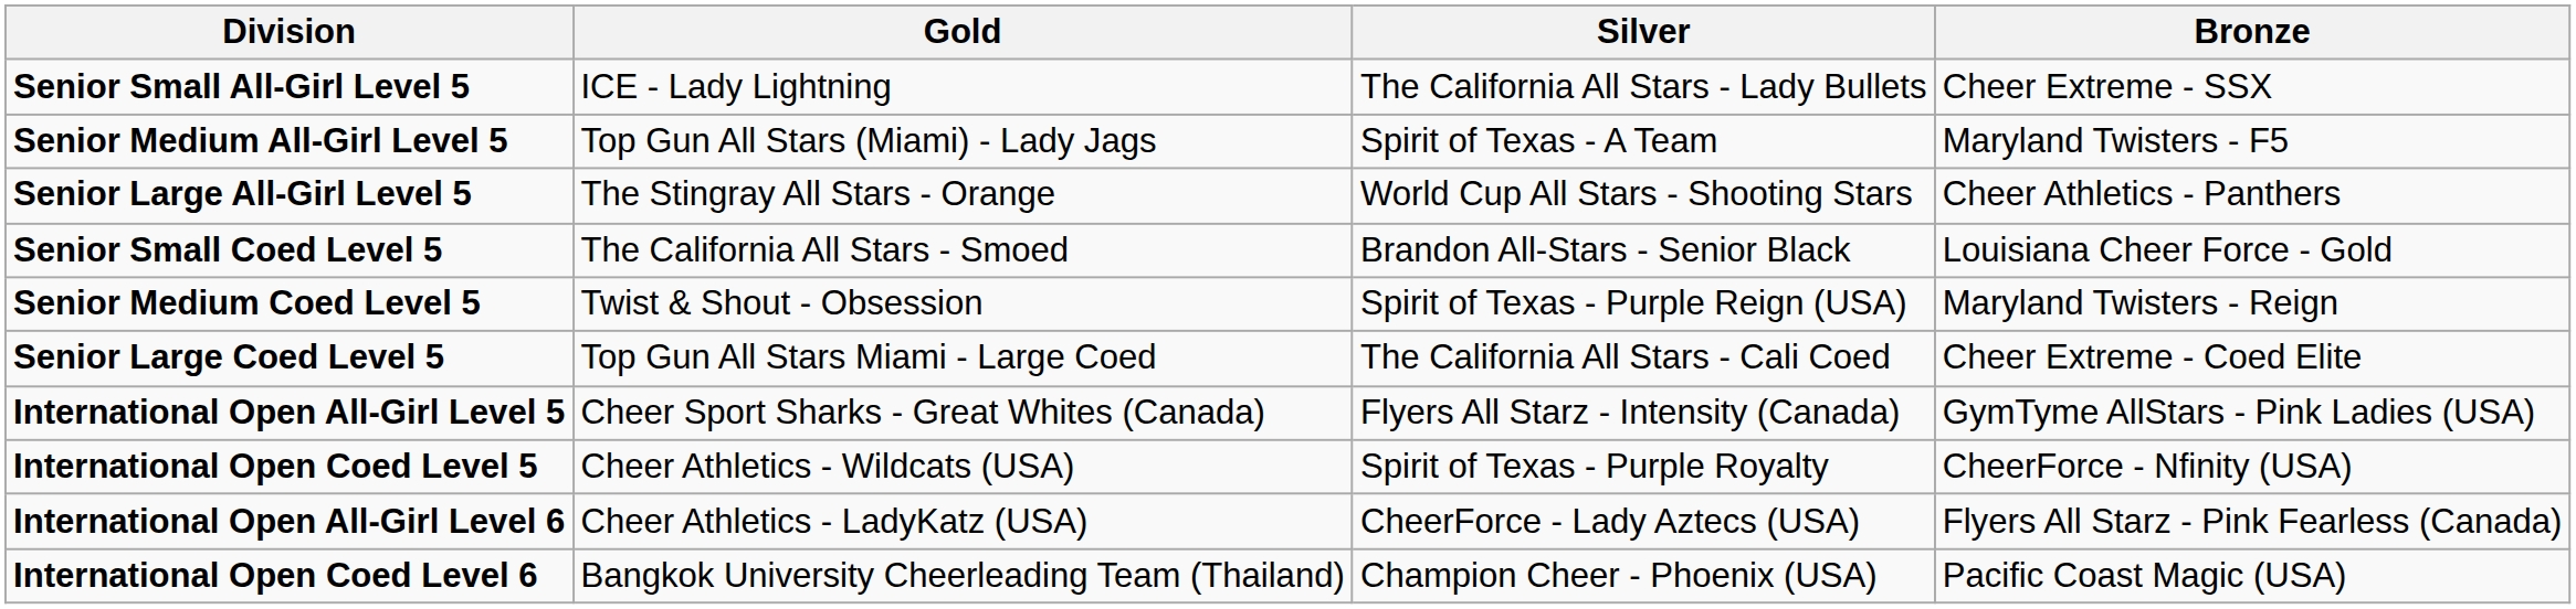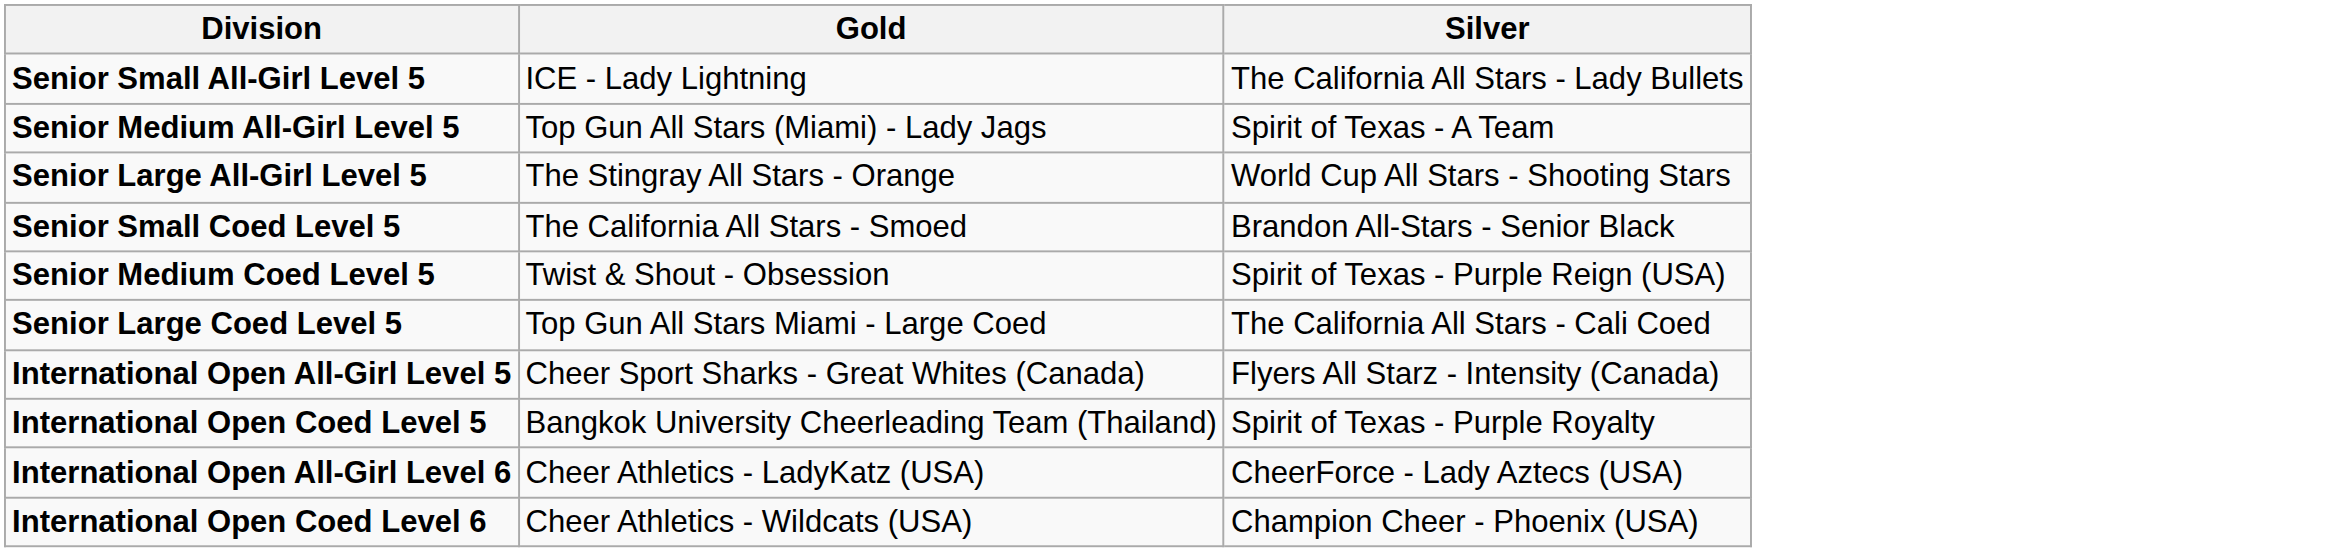 <table class="wikitable">
 <tr>
 <th><strong>Division</strong></th>
 <th><strong>Gold</strong></th>
 <th><strong>Silver</strong></th>
-<th><strong>Bronze</strong></th>
 </tr>
 <tr>
 <td><strong>Senior Small All-Girl Level 5</strong></td>
 <td>ICE - Lady Lightning</td>
 <td>The California All Stars - Lady Bullets</td>
-<td>Cheer Extreme - SSX</td>
 </tr>
 <tr>
 <td><strong>Senior Medium All-Girl Level 5</strong></td>
 <td>Top Gun All Stars (Miami) - Lady Jags</td>
 <td>Spirit of Texas - A Team</td>
-<td>Maryland Twisters - F5</td>
 </tr>
 <tr>
 <td><strong>Senior Large All-Girl Level 5</strong></td>
 <td>The Stingray All Stars - Orange</td>
 <td>World Cup All Stars - Shooting Stars</td>
-<td>Cheer Athletics - Panthers</td>
 </tr>
 <tr>
 <td><strong>Senior Small Coed Level 5</strong></td>
 <td>The California All Stars - Smoed</td>
 <td>Brandon All-Stars - Senior Black</td>
-<td>Louisiana Cheer Force - Gold</td>
 </tr>
 <tr>
 <td><strong>Senior Medium Coed Level 5</strong></td>
 <td>Twist & Shout - Obsession</td>
 <td>Spirit of Texas - Purple Reign (USA)</td>
-<td>Maryland Twisters - Reign</td>
 </tr>
 <tr>
 <td><strong>Senior Large Coed Level 5</strong></td>
 <td>Top Gun All Stars Miami - Large Coed</td>
 <td>The California All Stars - Cali Coed</td>
-<td>Cheer Extreme - Coed Elite</td>
 </tr>
 <tr>
 <td><strong>International Open All-Girl Level 5</strong></td>
 <td>Cheer Sport Sharks - Great Whites (Canada)</td>
 <td>Flyers All Starz - Intensity (Canada)</td>
-<td>GymTyme AllStars - Pink Ladies (USA)</td>
 </tr>
 <tr>
 <td><strong>International Open Coed Level 5</strong></td>
-<td>Cheer Athletics - Wildcats (USA)</td>
+<td>Bangkok University Cheerleading Team (Thailand)</td>
 <td>Spirit of Texas - Purple Royalty</td>
-<td>CheerForce - Nfinity (USA)</td>
 </tr>
 <tr>
 <td><strong>International Open All-Girl Level 6</strong></td>
 <td>Cheer Athletics - LadyKatz (USA)</td>
 <td>CheerForce - Lady Aztecs (USA)</td>
-<td>Flyers All Starz - Pink Fearless (Canada)</td>
 </tr>
 <tr>
 <td><strong>International Open Coed Level 6</strong></td>
-<td>Bangkok University Cheerleading Team (Thailand)</td>
+<td>Cheer Athletics - Wildcats (USA)</td>
 <td>Champion Cheer - Phoenix (USA)</td>
-<td>Pacific Coast Magic (USA)</td>
 </tr>
 </table>
